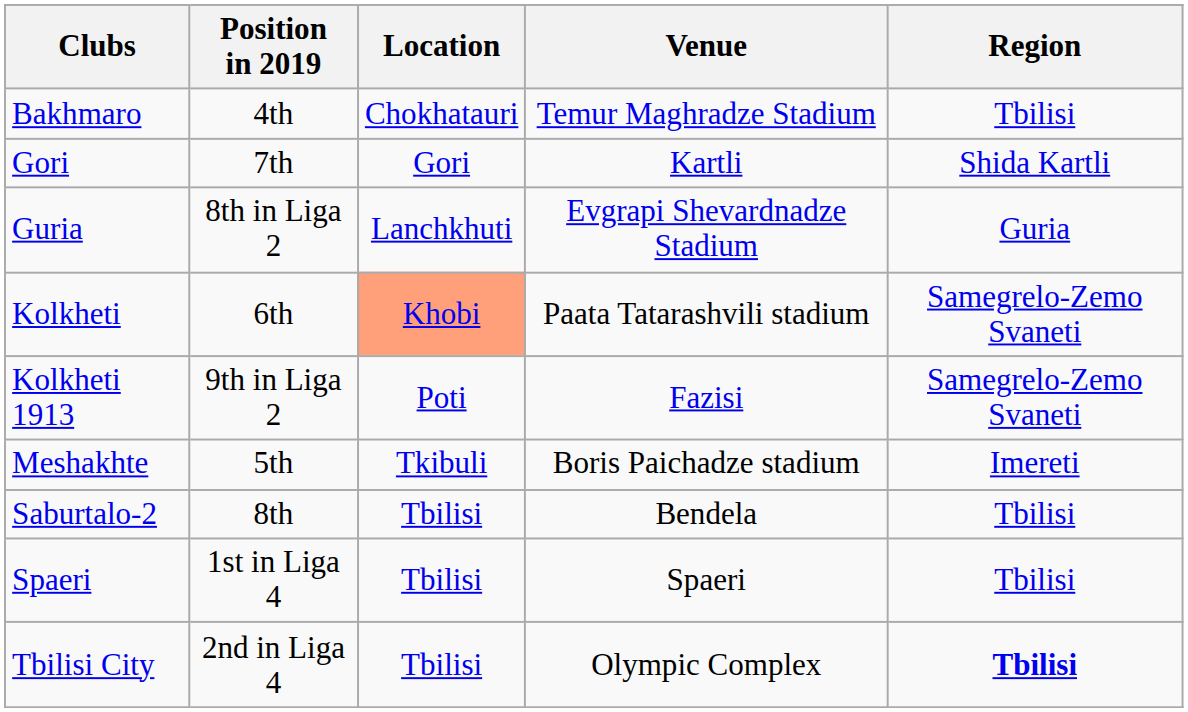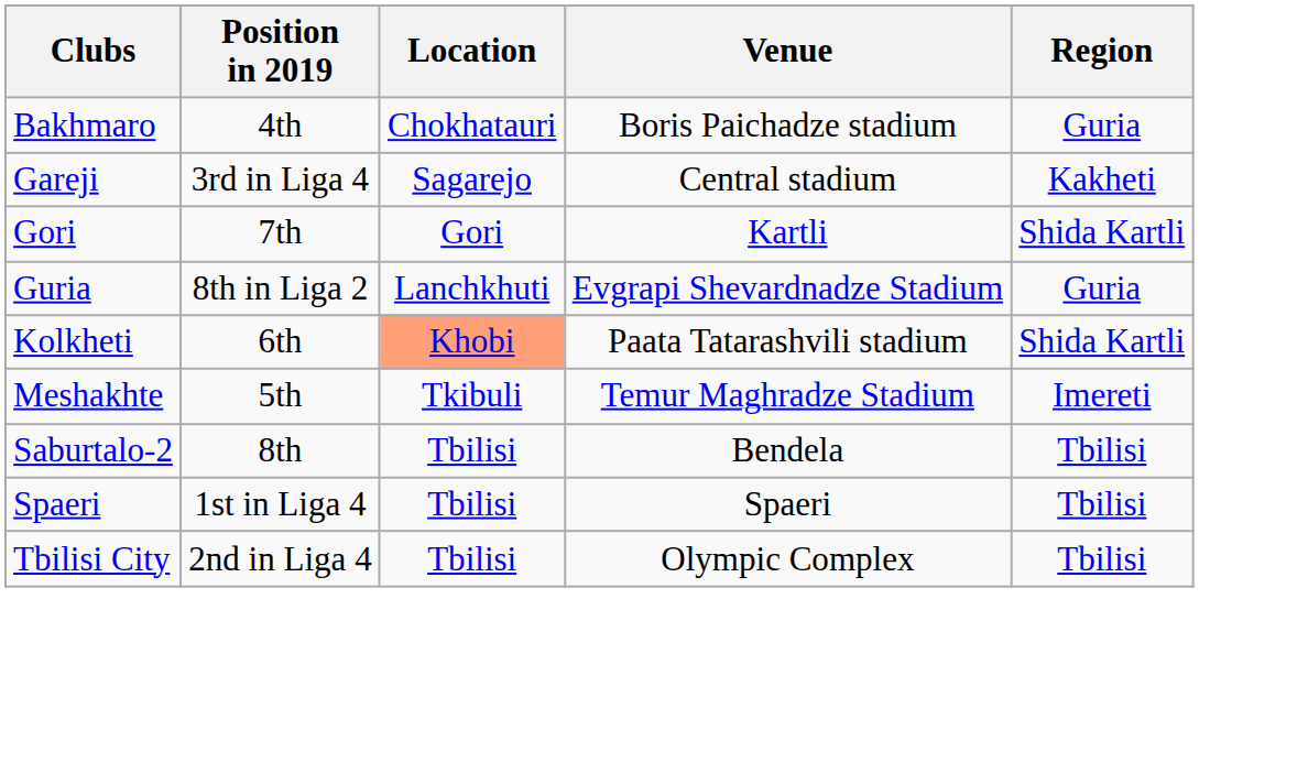 <table class="wikitable sortable" style="text-align:center;">
 <tr>
 <th>Clubs</th>
 <th>Position <br>in 2019</th>
 <th>Location</th>
 <th>Venue</th>
 <th>Region</th>
 </tr>
 <tr>
 <td style="text-align:left;"><a href='#'>Bakhmaro</a></td>
 <td>4th</td>
 <td><a href='#'>Chokhatauri</a></td>
-<td><a href='#'>Temur Maghradze Stadium</a></td>
-<td><a href='#'>Tbilisi</a></td>
+<td>Boris Paichadze stadium</td>
+<td><a href='#'>Guria</a></td>
+</tr>
+<tr>
+<td style="text-align:left;"><a href='#'>Gareji</a></td>
+<td>3rd in Liga 4</td>
+<td><a href='#'>Sagarejo</a></td>
+<td>Central stadium</td>
+<td><a href='#'>Kakheti</a></td>
 </tr>
 <tr>
 <td style="text-align:left;"><a href='#'>Gori</a></td>
 <td>7th</td>
 <td><a href='#'>Gori</a></td>
 <td><a href='#'>Kartli</a></td>
 <td><a href='#'>Shida Kartli</a></td>
 </tr>
 <tr>
 <td style="text-align:left;"><a href='#'>Guria</a></td>
 <td>8th in Liga 2</td>
 <td><a href='#'>Lanchkhuti</a></td>
 <td><a href='#'>Evgrapi Shevardnadze Stadium</a></td>
 <td><a href='#'>Guria</a></td>
 </tr>
 <tr>
 <td style="text-align:left;"><a href='#'>Kolkheti</a></td>
 <td>6th</td>
 <td style="background: lightsalmon;"><a href='#'>Khobi</a></td>
 <td>Paata Tatarashvili stadium</td>
-<td><a href='#'>Samegrelo-Zemo Svaneti</a></td>
-</tr>
-<tr>
-<td style="text-align:left;"><a href='#'>Kolkheti 1913</a></td>
-<td>9th in Liga 2</td>
-<td><a href='#'>Poti</a></td>
-<td><a href='#'>Fazisi</a></td>
-<td><a href='#'>Samegrelo-Zemo Svaneti</a></td>
+<td><a href='#'>Shida Kartli</a></td>
 </tr>
 <tr>
 <td style="text-align:left;"><a href='#'>Meshakhte</a></td>
 <td>5th</td>
 <td><a href='#'>Tkibuli</a></td>
-<td>Boris Paichadze stadium</td>
+<td><a href='#'>Temur Maghradze Stadium</a></td>
 <td><a href='#'>Imereti</a></td>
 </tr>
 <tr>
 <td style="text-align:left;"><a href='#'>Saburtalo-2</a></td>
 <td>8th</td>
 <td><a href='#'>Tbilisi</a></td>
 <td>Bendela</td>
 <td><a href='#'>Tbilisi</a></td>
 </tr>
 <tr>
 <td style="text-align:left;"><a href='#'>Spaeri</a></td>
 <td>1st in Liga 4</td>
 <td><a href='#'>Tbilisi</a></td>
 <td>Spaeri</td>
 <td><a href='#'>Tbilisi</a></td>
 </tr>
 <tr>
 <td style="text-align:left;"><a href='#'>Tbilisi City</a></td>
 <td>2nd in Liga 4</td>
 <td><a href='#'>Tbilisi</a></td>
 <td>Olympic Complex</td>
-<td><strong><a href='#'>Tbilisi</a></strong></td>
+<td><a href='#'>Tbilisi</a></td>
 </tr>
 </table>
